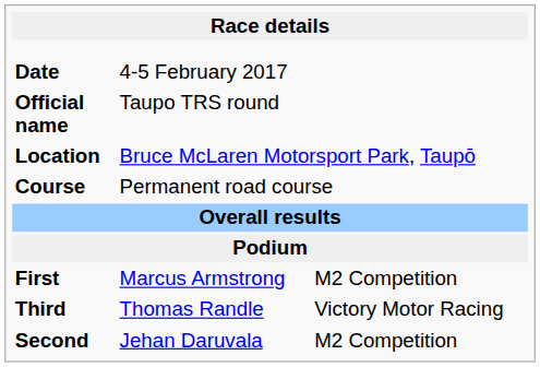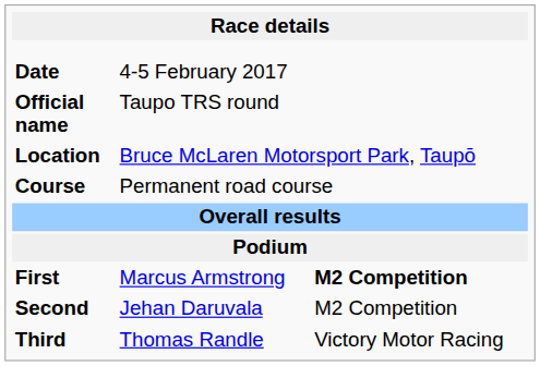 <table class="infobox" cellpadding="2" style="float:right; float:right; width:26em;">
 <tr>
 <th colspan="3" style="background:#efefef;">Race details</th>
 </tr>
 <tr>
 <td colspan="3" style="text-align:center;"></td>
 </tr>
 <tr>
 <td colspan="3" style="text-align:center;"></td>
 </tr>
 <tr>
 <td style="width: 20%;"><strong>Date</strong></td>
 <td>4-5 February 2017</td>
 </tr>
 <tr>
 <td><strong>Official name</strong></td>
 <td colspan=2>Taupo TRS round</td>
 </tr>
 <tr>
 <td><strong>Location</strong></td>
 <td colspan=2><a href='#'>Bruce McLaren Motorsport Park</a>, <a href='#'>Taupō</a></td>
 </tr>
 <tr>
 <td><strong>Course</strong></td>
 <td colspan=2>Permanent road course<br></td>
 </tr>
 <tr>
 <td colspan="3" style="text-align:center; background:#9cf;"><strong>Overall results</strong></td>
 </tr>
 <tr>
 <th colspan="3" style="background:#efefef;">Podium</th>
 </tr>
 <tr>
 <td><strong>First</strong></td>
 <td> <a href='#'>Marcus Armstrong</a></td>
+<td><strong>M2 Competition</strong></td>
+</tr>
+<tr>
+<td><strong>Second</strong></td>
+<td> <a href='#'>Jehan Daruvala</a></td>
 <td>M2 Competition</td>
 </tr>
 <tr>
 <td><strong>Third</strong></td>
 <td> <a href='#'>Thomas Randle</a></td>
 <td>Victory Motor Racing</td>
 </tr>
-<tr>
-<td><strong>Second</strong></td>
-<td> <a href='#'>Jehan Daruvala</a></td>
-<td>M2 Competition</td>
-</tr>
 </table>
